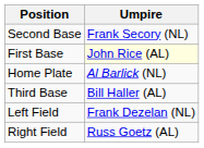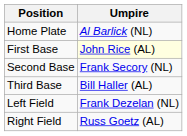 <table class="wikitable">
 <tr>
 <th>Position</th>
 <th>Umpire</th>
 </tr>
 <tr>
-<td>Second Base</td>
-<td><a href='#'>Frank Secory</a> (NL)</td>
+<td>Home Plate</td>
+<td><em><a href='#'>Al Barlick</a></em> (NL)</td>
 </tr>
 <tr>
 <td>First Base</td>
 <td style="background: lightyellow;"><a href='#'>John Rice</a> (AL)</td>
 </tr>
 <tr>
-<td>Home Plate</td>
-<td><em><a href='#'>Al Barlick</a></em> (NL)</td>
+<td>Second Base</td>
+<td><a href='#'>Frank Secory</a> (NL)</td>
 </tr>
 <tr>
 <td>Third Base</td>
 <td><a href='#'>Bill Haller</a> (AL)</td>
 </tr>
 <tr>
 <td>Left Field</td>
 <td><a href='#'>Frank Dezelan</a> (NL)</td>
 </tr>
 <tr>
 <td>Right Field</td>
 <td><a href='#'>Russ Goetz</a> (AL)</td>
 </tr>
 </table>
